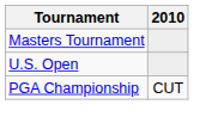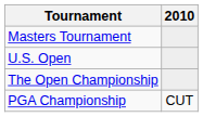 <table class="wikitable" style="font-size:95%;">
 <tr>
 <th>Tournament</th>
 <th>2010</th>
 </tr>
 <tr>
 <td><a href='#'>Masters Tournament</a></td>
 <td style="background:#eeeeee;"></td>
 </tr>
 <tr>
 <td><a href='#'>U.S. Open</a></td>
 <td style="background:#eeeeee;"></td>
 </tr>
 <tr>
+<td><a href='#'>The Open Championship</a></td>
+<td style="background:#eeeeee;"></td>
+</tr>
+<tr>
 <td><a href='#'>PGA Championship</a></td>
 <td align="center">CUT</td>
 </tr>
 </table>
